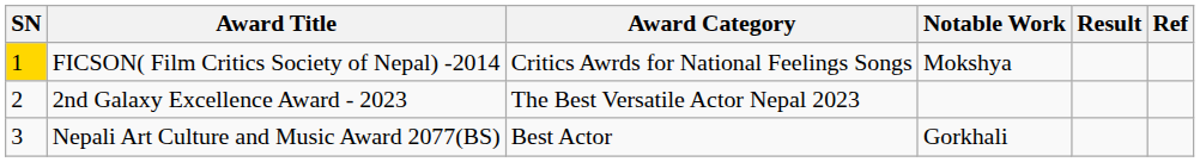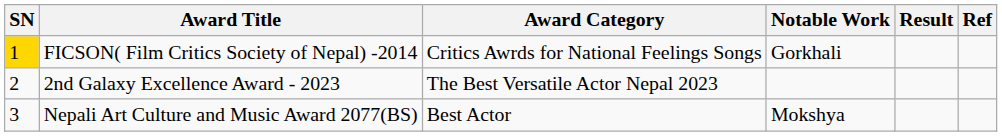 <table class="wikitable sortable">
 <tr>
 <th>SN</th>
 <th>Award Title</th>
 <th>Award Category</th>
 <th>Notable Work</th>
 <th>Result</th>
 <th>Ref</th>
 </tr>
 <tr>
 <td style="background: gold;">1</td>
 <td>FICSON( Film Critics Society of Nepal) -2014</td>
 <td>Critics Awrds for National Feelings Songs</td>
-<td>Mokshya</td>
+<td>Gorkhali</td>
 <td></td>
 <td></td>
 </tr>
 <tr>
 <td>2</td>
 <td>2nd Galaxy Excellence Award - 2023</td>
 <td>The Best Versatile Actor Nepal 2023</td>
 <td></td>
 <td></td>
 <td></td>
 </tr>
 <tr>
 <td>3</td>
 <td>Nepali Art Culture and Music Award 2077(BS)</td>
 <td>Best Actor</td>
-<td>Gorkhali</td>
+<td>Mokshya</td>
 <td></td>
 <td></td>
 </tr>
 </table>
